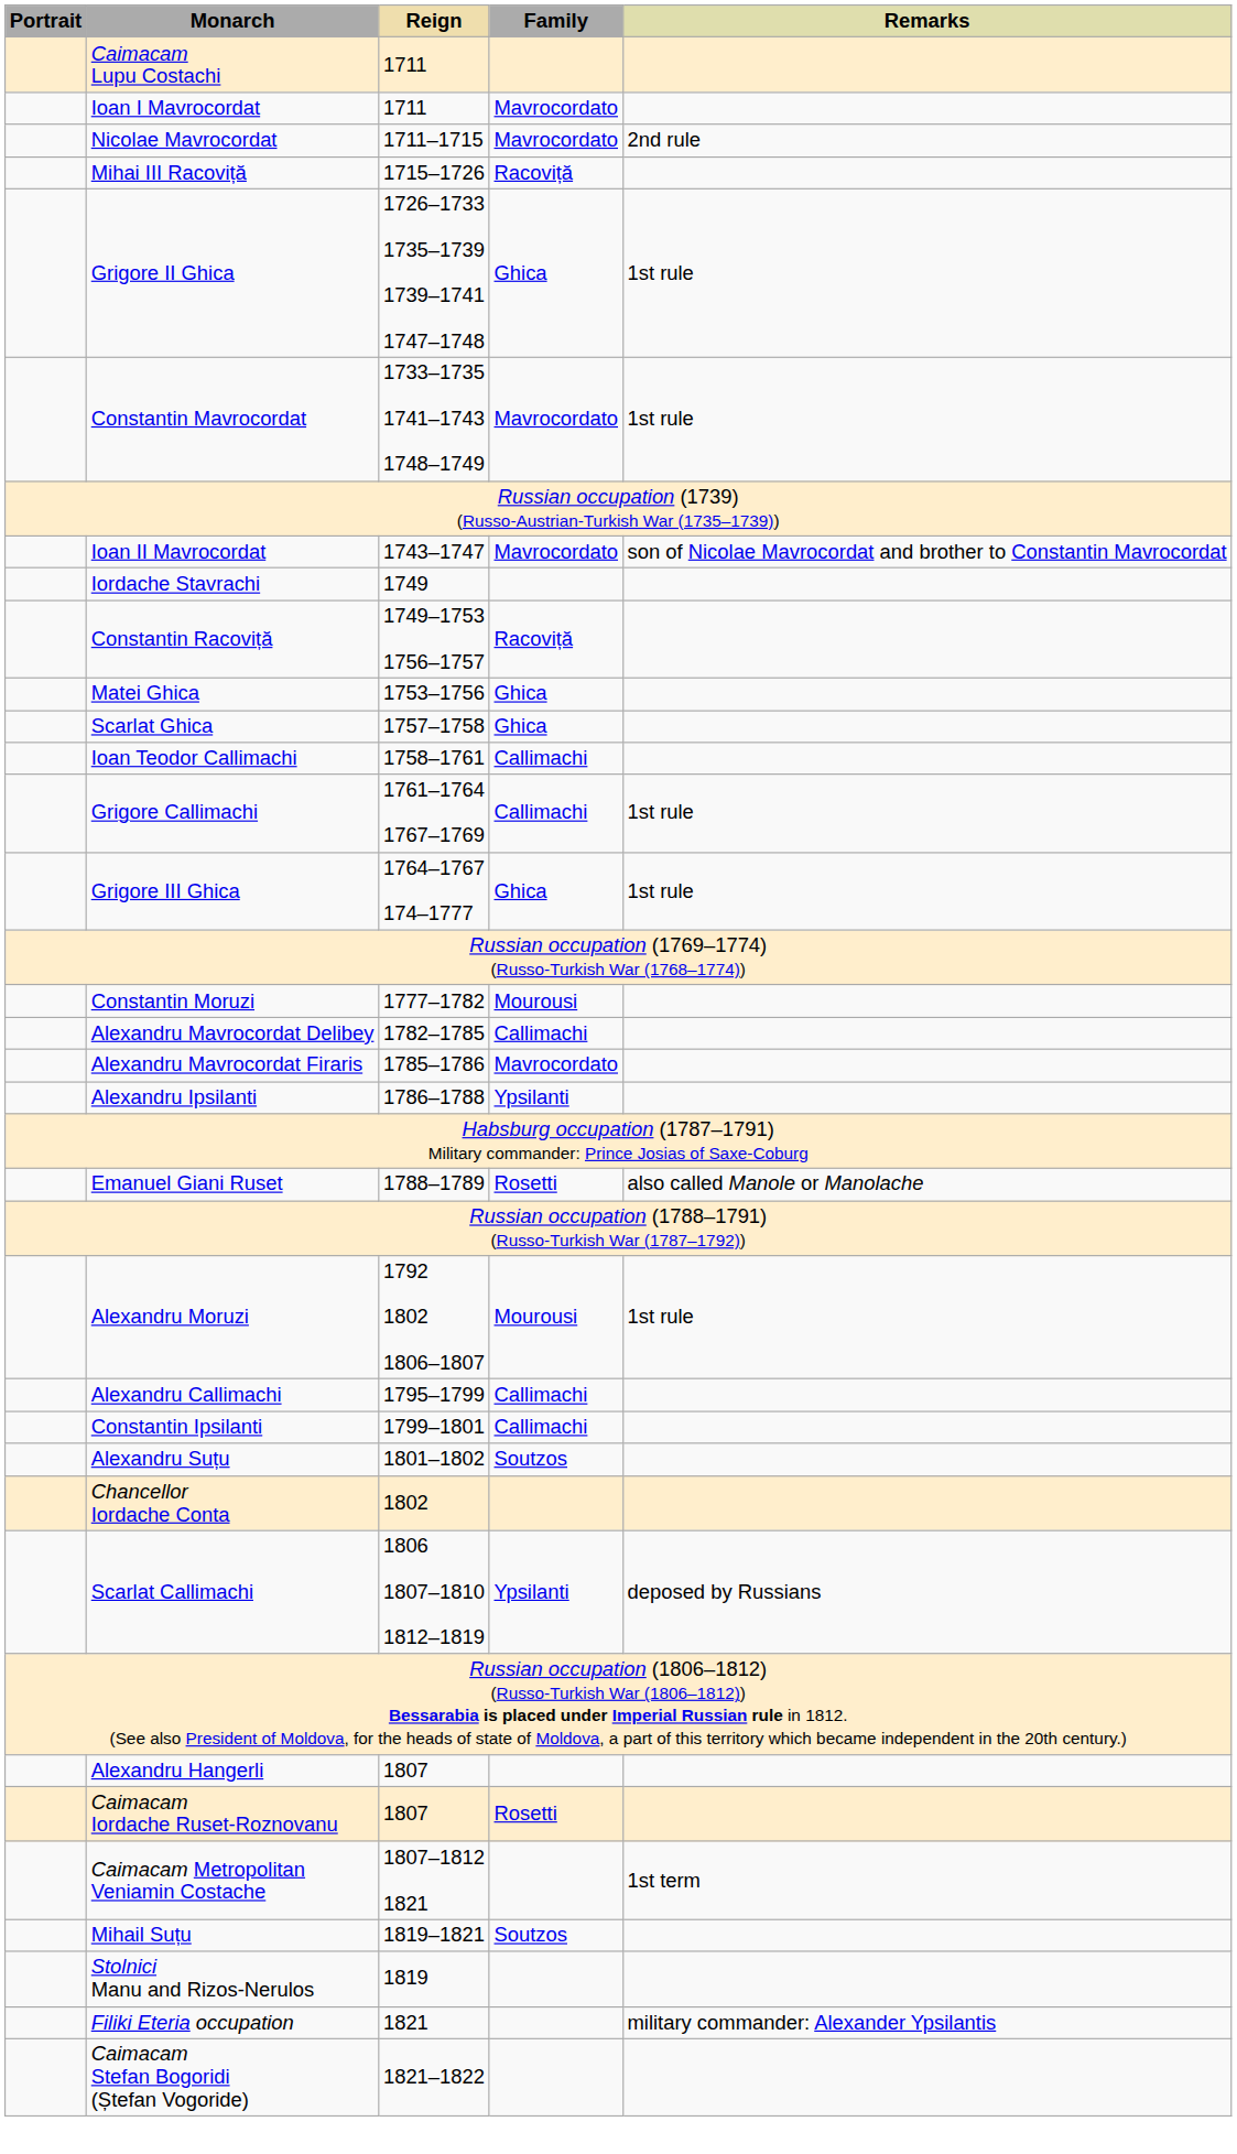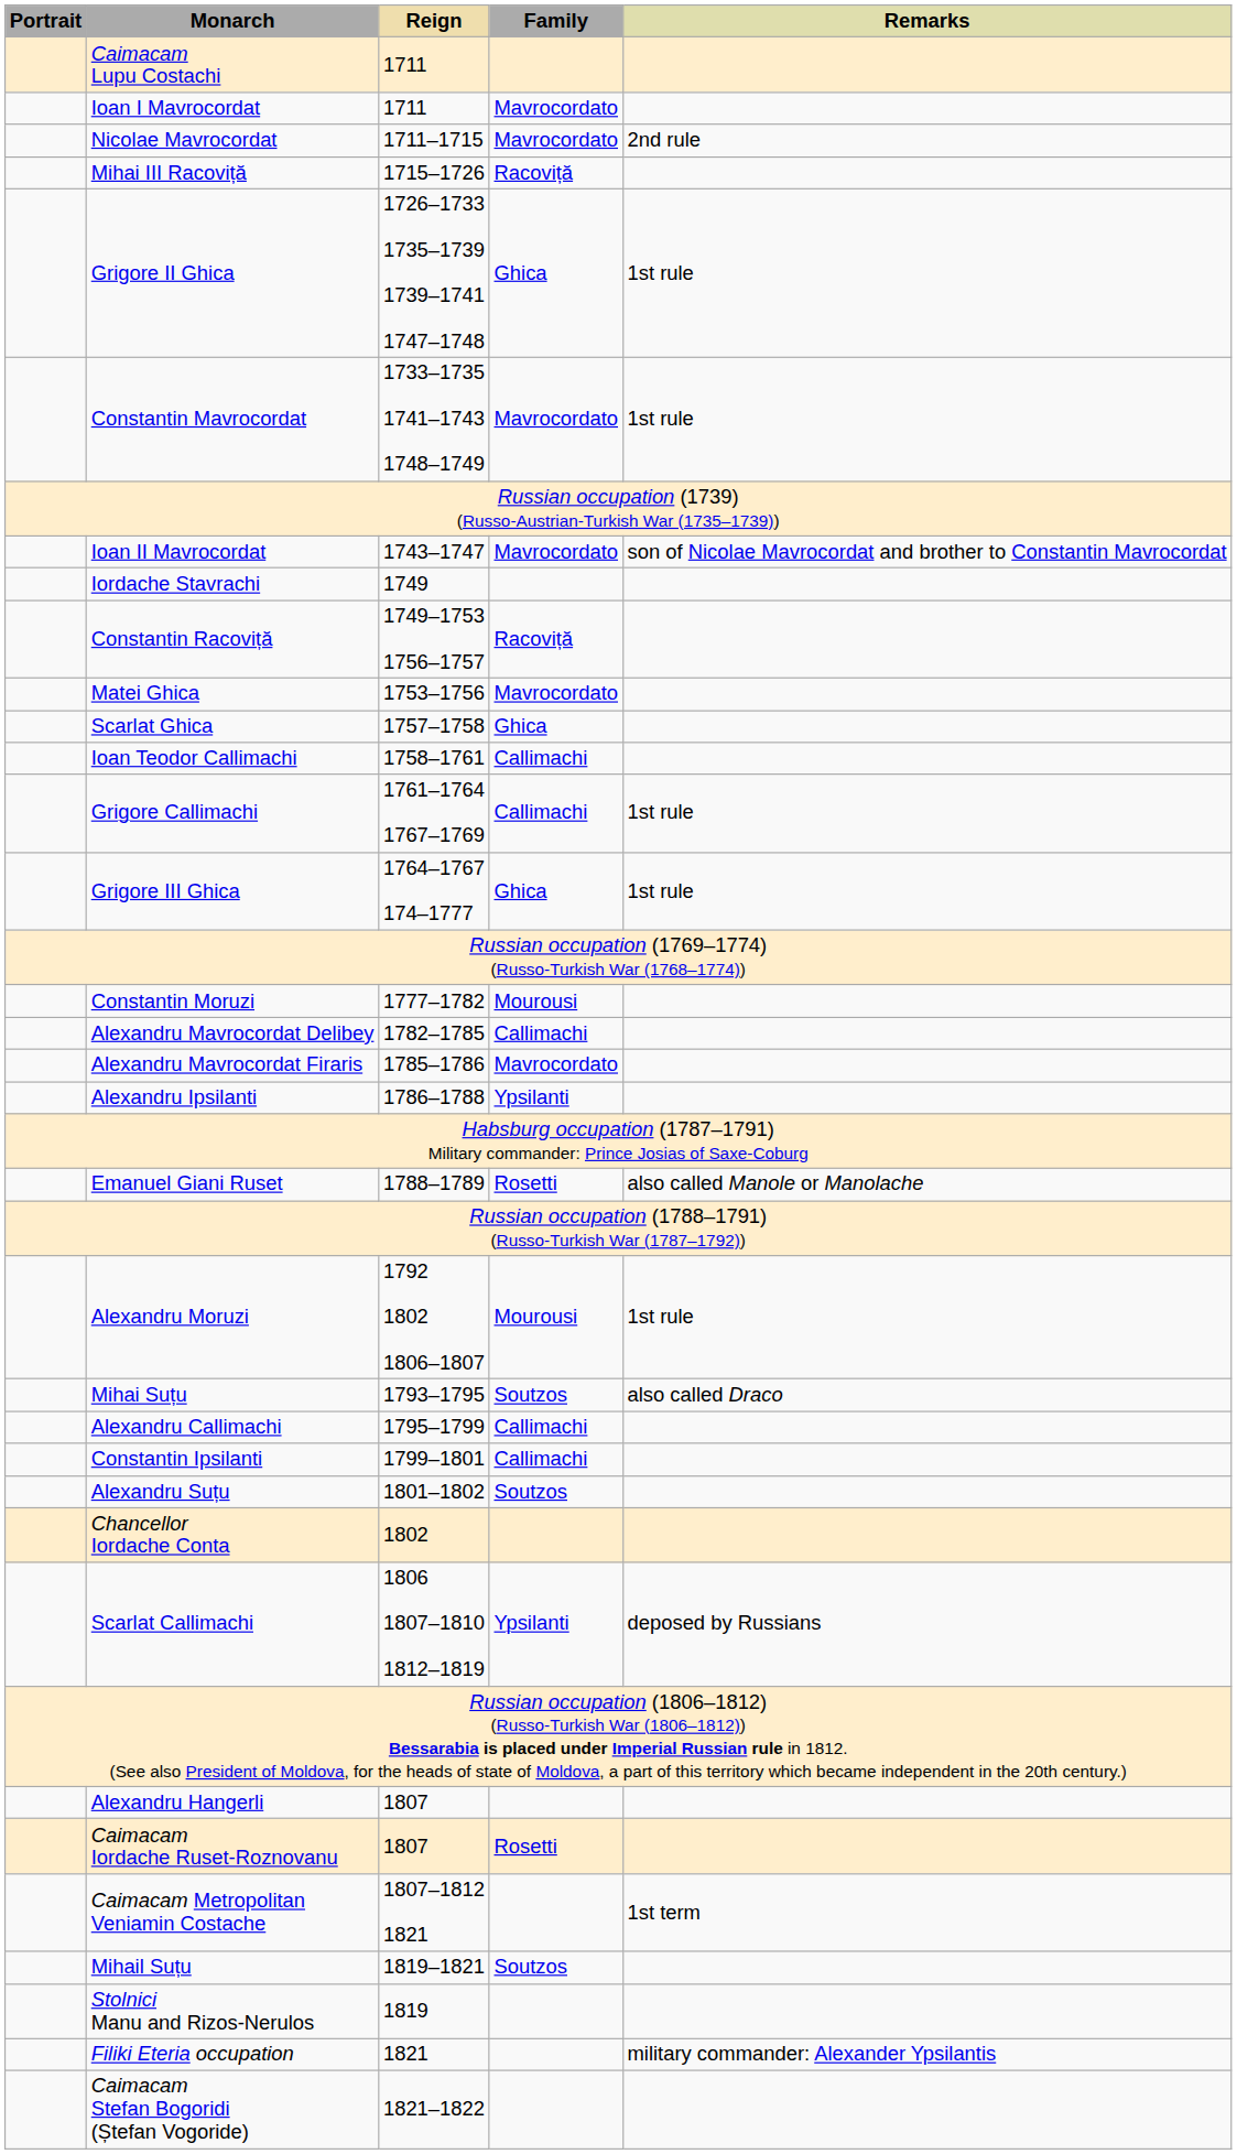 <table class="wikitable sortable">
 <tr>
 <th style=background:#ababab;>Portrait</th>
 <th style=background:#ababab;>Monarch</th>
 <th style=background:#efdead;>Reign</th>
 <th style=background:#ababab;>Family</th>
 <th style=background:#dfdead;>Remarks</th>
 </tr>
 <tr bgcolor=#fec>
 <td></td>
 <td><em><a href='#'>Caimacam</a></em><br><a href='#'>Lupu Costachi</a></td>
 <td>1711</td>
 <td></td>
 <td></td>
 </tr>
 <tr>
 <td></td>
 <td><a href='#'>Ioan Ι Mavrocordat</a></td>
 <td>1711</td>
 <td><a href='#'>Mavrocordato</a></td>
 <td></td>
 </tr>
 <tr>
 <td></td>
 <td><a href='#'>Nicolae Mavrocordat</a></td>
 <td>1711–1715</td>
 <td><a href='#'>Mavrocordato</a></td>
 <td>2nd rule</td>
 </tr>
 <tr>
 <td></td>
 <td><a href='#'>Mihai III Racoviță</a></td>
 <td>1715–1726</td>
 <td><a href='#'>Racoviță</a></td>
 <td></td>
 </tr>
 <tr>
 <td></td>
 <td><a href='#'>Grigore II Ghica</a></td>
 <td>1726–1733<br><br>1735–1739<br><br>1739–1741<br><br>1747–1748</td>
 <td><a href='#'>Ghica</a></td>
 <td>1st rule</td>
 </tr>
 <tr>
 <td></td>
 <td><a href='#'>Constantin Mavrocordat</a></td>
 <td>1733–1735<br><br>1741–1743<br><br>1748–1749</td>
 <td><a href='#'>Mavrocordato</a></td>
 <td>1st rule</td>
 </tr>
 <tr bgcolor=#fec>
 <td colspan="5" align="center"><em><a href='#'>Russian occupation</a></em> (1739)<br><small>(<a href='#'>Russo-Austrian-Turkish War (1735–1739)</a>)</small></td>
 </tr>
 <tr>
 <td></td>
 <td><a href='#'>Ioan II Mavrocordat</a></td>
 <td>1743–1747</td>
 <td><a href='#'>Mavrocordato</a></td>
 <td>son of <a href='#'>Nicolae Mavrocordat</a> and brother to <a href='#'>Constantin Mavrocordat</a></td>
 </tr>
 <tr>
 <td></td>
 <td><a href='#'>Iordache Stavrachi</a></td>
 <td>1749</td>
 <td></td>
 <td></td>
 </tr>
 <tr>
 <td></td>
 <td><a href='#'>Constantin Racoviță</a></td>
 <td>1749–1753<br><br>1756–1757</td>
 <td><a href='#'>Racoviță</a></td>
 <td></td>
 </tr>
 <tr>
 <td></td>
 <td><a href='#'>Matei Ghica</a></td>
 <td>1753–1756</td>
-<td><a href='#'>Ghica</a></td>
+<td><a href='#'>Mavrocordato</a></td>
 <td></td>
 </tr>
 <tr>
 <td></td>
 <td><a href='#'>Scarlat Ghica</a></td>
 <td>1757–1758</td>
 <td><a href='#'>Ghica</a></td>
 <td></td>
 </tr>
 <tr>
 <td></td>
 <td><a href='#'>Ioan Teodor Callimachi</a></td>
 <td>1758–1761</td>
 <td><a href='#'>Callimachi</a></td>
 <td></td>
 </tr>
 <tr>
 <td></td>
 <td><a href='#'>Grigore Callimachi</a></td>
 <td>1761–1764<br><br>1767–1769</td>
 <td><a href='#'>Callimachi</a></td>
 <td>1st rule</td>
 </tr>
 <tr>
 <td></td>
 <td><a href='#'>Grigore III Ghica</a></td>
 <td>1764–1767<br><br>174–1777</td>
 <td><a href='#'>Ghica</a></td>
 <td>1st rule</td>
 </tr>
 <tr bgcolor=#fec>
 <td colspan="5" align="center"><em><a href='#'>Russian occupation</a></em> (1769–1774)<br><small>(<a href='#'>Russo-Turkish War (1768–1774)</a>)</small></td>
 </tr>
 <tr>
 <td></td>
 <td><a href='#'>Constantin Moruzi</a></td>
 <td>1777–1782</td>
 <td><a href='#'>Mourousi</a></td>
 <td></td>
 </tr>
 <tr>
 <td></td>
 <td><a href='#'>Alexandru Mavrocordat Delibey</a></td>
 <td>1782–1785</td>
 <td><a href='#'>Callimachi</a></td>
 <td></td>
 </tr>
 <tr>
 <td></td>
 <td><a href='#'>Alexandru Mavrocordat Firaris</a></td>
 <td>1785–1786</td>
 <td><a href='#'>Mavrocordato</a></td>
 <td></td>
 </tr>
 <tr>
 <td></td>
 <td><a href='#'>Alexandru Ipsilanti</a></td>
 <td>1786–1788</td>
 <td><a href='#'>Ypsilanti</a></td>
 <td></td>
 </tr>
 <tr bgcolor=#fec>
 <td colspan="5" align="center"><em><a href='#'>Habsburg occupation</a></em> (1787–1791)<br><small>Military commander: <a href='#'>Prince Josias of Saxe-Coburg</a></small></td>
 </tr>
 <tr>
 <td></td>
 <td><a href='#'>Emanuel Giani Ruset</a></td>
 <td>1788–1789</td>
 <td><a href='#'>Rosetti</a></td>
 <td>also called <em>Manole</em> or <em>Manolache</em></td>
 </tr>
 <tr bgcolor=#fec>
 <td colspan="5" align="center"><em><a href='#'>Russian occupation</a></em> (1788–1791)<br><small>(<a href='#'>Russo-Turkish War (1787–1792)</a>)</small></td>
 </tr>
 <tr>
 <td></td>
 <td><a href='#'>Alexandru Moruzi</a></td>
 <td>1792<br><br>1802<br><br>1806–1807</td>
 <td><a href='#'>Mourousi</a></td>
 <td>1st rule</td>
+</tr>
+<tr>
+<td></td>
+<td><a href='#'>Mihai Suțu</a></td>
+<td>1793–1795</td>
+<td><a href='#'>Soutzos</a></td>
+<td>also called <em>Draco</em></td>
 </tr>
 <tr>
 <td></td>
 <td><a href='#'>Alexandru Callimachi</a></td>
 <td>1795–1799</td>
 <td><a href='#'>Callimachi</a></td>
 <td></td>
 </tr>
 <tr>
 <td></td>
 <td><a href='#'>Constantin Ipsilanti</a></td>
 <td>1799–1801</td>
 <td><a href='#'>Callimachi</a></td>
 <td></td>
 </tr>
 <tr>
 <td></td>
 <td><a href='#'>Alexandru Suțu</a></td>
 <td>1801–1802</td>
 <td><a href='#'>Soutzos</a></td>
 <td></td>
 </tr>
 <tr bgcolor=#fec>
 <td></td>
 <td><em>Chancellor</em><br><a href='#'>Iordache Conta</a></td>
 <td>1802</td>
 <td></td>
 <td></td>
 </tr>
 <tr>
 <td></td>
 <td><a href='#'>Scarlat Callimachi</a></td>
 <td>1806<br><br>1807–1810<br><br>1812–1819</td>
 <td><a href='#'>Ypsilanti</a></td>
 <td>deposed by Russians</td>
 </tr>
 <tr bgcolor=#fec>
 <td colspan="5" align="center"><em><a href='#'>Russian occupation</a></em> (1806–1812)<br><small>(<a href='#'>Russo-Turkish War (1806–1812)</a>)<br><strong><a href='#'>Bessarabia</a> is placed under <a href='#'>Imperial Russian</a> rule</strong> in 1812.<br>(See also <a href='#'>President of Moldova</a>, for the heads of state of <a href='#'>Moldova</a>, a part of this territory which became independent in the 20th century.)</small></td>
 </tr>
 <tr>
 <td></td>
 <td><a href='#'>Alexandru Hangerli</a></td>
 <td>1807</td>
 <td></td>
 <td></td>
 </tr>
 <tr bgcolor=#fec>
 <td></td>
 <td><em>Caimacam</em><br><a href='#'>Iordache Ruset-Roznovanu</a></td>
 <td>1807</td>
 <td><a href='#'>Rosetti</a></td>
 <td></td>
 </tr>
 <tr>
 <td></td>
 <td><em>Caimacam</em> <a href='#'>Metropolitan</a><br><a href='#'>Veniamin Costache</a></td>
 <td>1807–1812<br><br>1821</td>
 <td></td>
 <td>1st term</td>
 </tr>
 <tr>
 <td></td>
 <td><a href='#'>Mihail Suțu</a></td>
 <td>1819–1821</td>
 <td><a href='#'>Soutzos</a></td>
 <td></td>
 </tr>
 <tr>
 <td></td>
 <td><em><a href='#'>Stolnici</a></em><br> Manu and Rizos-Nerulos</td>
 <td>1819</td>
 <td></td>
 <td></td>
 </tr>
 <tr>
 <td></td>
 <td><em><a href='#'>Filiki Eteria</a> occupation</em></td>
 <td>1821</td>
 <td></td>
 <td>military commander: <a href='#'>Alexander Ypsilantis</a></td>
 </tr>
 <tr>
 <td></td>
 <td><em>Caimacam</em><br><a href='#'>Stefan Bogoridi</a><br>(Ștefan Vogoride)</td>
 <td>1821–1822</td>
 <td></td>
 <td></td>
 </tr>
 </table>
